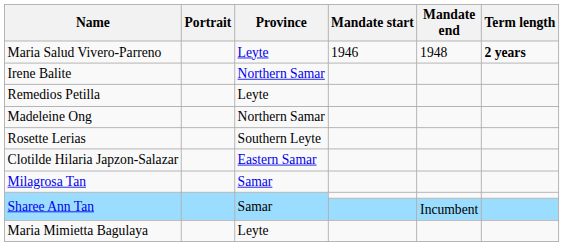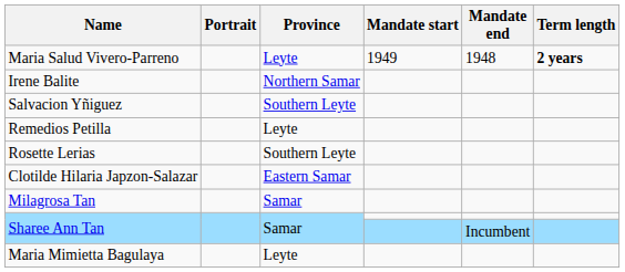 <table class="wikitable sortable">
 <tr>
 <th>Name</th>
 <th>Portrait</th>
 <th>Province</th>
 <th>Mandate start</th>
 <th>Mandate<br>end</th>
 <th>Term length</th>
 </tr>
 <tr>
 <td>Maria Salud Vivero-Parreno</td>
 <td></td>
 <td><a href='#'>Leyte</a></td>
-<td>1946</td>
+<td>1949</td>
 <td>1948</td>
 <td><strong>2 years</strong></td>
 </tr>
 <tr>
 <td>Irene Balite</td>
 <td></td>
 <td><a href='#'>Northern Samar</a></td>
 <td></td>
 <td></td>
 <td></td>
 </tr>
 <tr>
-<td>Remedios Petilla</td>
+<td>Salvacion Yñiguez</td>
 <td></td>
-<td>Leyte</td>
+<td><a href='#'>Southern Leyte</a></td>
 <td></td>
 <td></td>
 <td></td>
 </tr>
 <tr>
-<td>Madeleine Ong</td>
+<td>Remedios Petilla</td>
 <td></td>
-<td>Northern Samar</td>
+<td>Leyte</td>
 <td></td>
 <td></td>
 <td></td>
 </tr>
 <tr>
 <td>Rosette Lerias</td>
 <td></td>
 <td>Southern Leyte</td>
 <td></td>
 <td></td>
 <td></td>
 </tr>
 <tr>
 <td>Clotilde Hilaria Japzon-Salazar</td>
 <td></td>
 <td><a href='#'>Eastern Samar</a></td>
 <td></td>
 <td></td>
 <td></td>
 </tr>
 <tr>
 <td><a href='#'>Milagrosa Tan</a></td>
 <td align=center></td>
 <td><a href='#'>Samar</a></td>
 <td></td>
 <td></td>
 <td></td>
 </tr>
 <tr>
 <td rowspan="2" style="background-color: #9BDDFF"><a href='#'>Sharee Ann Tan</a></td>
 <td rowspan="2" style="background-color: #9BDDFF"></td>
 <td rowspan="2" style="background-color: #9BDDFF">Samar</td>
 <td></td>
 <td></td>
 <td></td>
 </tr>
 <tr>
 <td style="background-color: #9BDDFF"></td>
 <td style="background-color: #9BDDFF">Incumbent</td>
 <td style="background-color: #9BDDFF"></td>
 </tr>
 <tr>
 <td>Maria Mimietta Bagulaya</td>
 <td></td>
 <td>Leyte</td>
 <td></td>
 <td></td>
 <td></td>
 </tr>
 </table>
